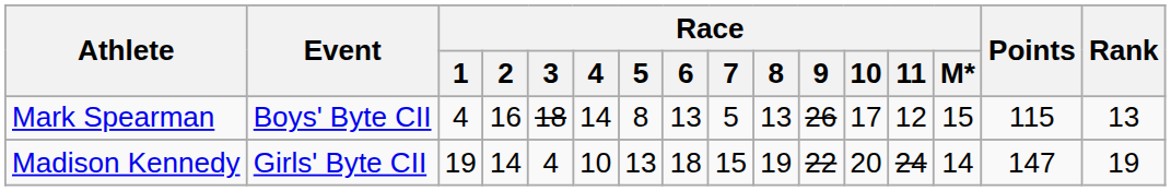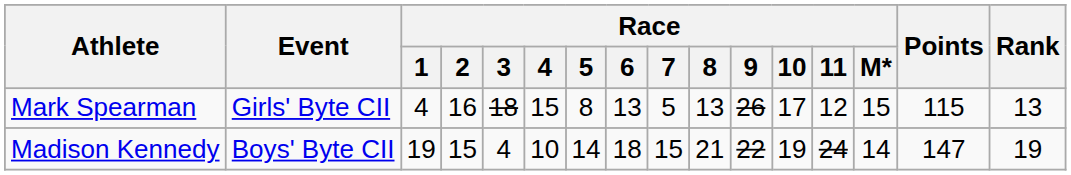 <table class="wikitable" style="font-size:90%;">
 <tr>
 <th rowspan=2>Athlete</th>
 <th rowspan=2>Event</th>
 <th colspan=12>Race</th>
 <th rowspan=2>Points</th>
 <th rowspan=2>Rank</th>
 </tr>
 <tr>
 <th>1</th>
 <th>2</th>
 <th>3</th>
 <th>4</th>
 <th>5</th>
 <th>6</th>
 <th>7</th>
 <th>8</th>
 <th>9</th>
 <th>10</th>
 <th>11</th>
 <th>M*</th>
 </tr>
 <tr>
 <td><a href='#'>Mark Spearman</a></td>
-<td><a href='#'>Boys' Byte CII</a></td>
+<td><a href='#'>Girls' Byte CII</a></td>
 <td align=center>4</td>
 <td align=center>16</td>
 <td align=center><s>18</s></td>
-<td align=center>14</td>
+<td align=center>15</td>
 <td align=center>8</td>
 <td align=center>13</td>
 <td align=center>5</td>
 <td align=center>13</td>
 <td align=center><s>26</s></td>
 <td align=center>17</td>
 <td align=center>12</td>
 <td align=center>15</td>
 <td align=center>115</td>
 <td align=center>13</td>
 </tr>
 <tr>
 <td><a href='#'>Madison Kennedy</a></td>
-<td><a href='#'>Girls' Byte CII</a></td>
+<td><a href='#'>Boys' Byte CII</a></td>
 <td align=center>19</td>
-<td align=center>14</td>
+<td align=center>15</td>
 <td align=center>4</td>
 <td align=center>10</td>
-<td align=center>13</td>
+<td align=center>14</td>
 <td align=center>18</td>
 <td align=center>15</td>
+<td align=center>21</td>
+<td align=center><s>22</s></td>
 <td align=center>19</td>
-<td align=center><s>22</s></td>
-<td align=center>20</td>
 <td align=center><s>24</s></td>
 <td align=center>14</td>
 <td align=center>147</td>
 <td align=center>19</td>
 </tr>
 </table>
